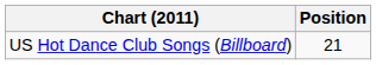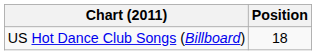 <table class="wikitable">
 <tr>
 <th>Chart (2011)</th>
 <th>Position</th>
 </tr>
 <tr>
 <td>US <a href='#'>Hot Dance Club Songs</a> (<em><a href='#'>Billboard</a></em>)</td>
-<td style="text-align:center;">21</td>
+<td style="text-align:center;">18</td>
 </tr>
 </table>
